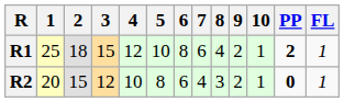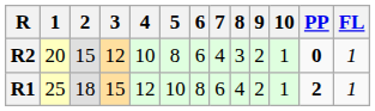 <table class="wikitable" style="font-size: 85%;">
 <tr>
 <th>R</th>
 <th>1</th>
 <th>2</th>
 <th>3</th>
 <th>4</th>
 <th>5</th>
 <th>6</th>
 <th>7</th>
 <th>8</th>
 <th>9</th>
 <th>10</th>
 <th><a href='#'>PP</a></th>
 <th><a href='#'>FL</a></th>
 </tr>
 <tr align="center">
+<th>R2</th>
+<td style="background:#FFFFBF;">20</td>
+<td style="background:#DFDFDF;">15</td>
+<td style="background:#FFDF9F;">12</td>
+<td style="background:#DFFFDF;">10</td>
+<td style="background:#DFFFDF;">8</td>
+<td style="background:#DFFFDF;">6</td>
+<td style="background:#DFFFDF;">4</td>
+<td style="background:#DFFFDF;">3</td>
+<td style="background:#DFFFDF;">2</td>
+<td style="background:#DFFFDF;">1</td>
+<td><strong>0</strong></td>
+<td><em>1</em></td>
+</tr>
+<tr align="center">
 <th>R1</th>
 <td style="background:#FFFFBF;">25</td>
 <td style="background:#DFDFDF;">18</td>
 <td style="background:#FFDF9F;">15</td>
 <td style="background:#DFFFDF;">12</td>
 <td style="background:#DFFFDF;">10</td>
 <td style="background:#DFFFDF;">8</td>
 <td style="background:#DFFFDF;">6</td>
 <td style="background:#DFFFDF;">4</td>
 <td style="background:#DFFFDF;">2</td>
 <td style="background:#DFFFDF;">1</td>
 <td><strong>2</strong></td>
 <td><em>1</em></td>
 </tr>
-<tr align="center">
-<th>R2</th>
-<td style="background:#FFFFBF;">20</td>
-<td style="background:#DFDFDF;">15</td>
-<td style="background:#FFDF9F;">12</td>
-<td style="background:#DFFFDF;">10</td>
-<td style="background:#DFFFDF;">8</td>
-<td style="background:#DFFFDF;">6</td>
-<td style="background:#DFFFDF;">4</td>
-<td style="background:#DFFFDF;">3</td>
-<td style="background:#DFFFDF;">2</td>
-<td style="background:#DFFFDF;">1</td>
-<td><strong>0</strong></td>
-<td><em>1</em></td>
-</tr>
 </table>
